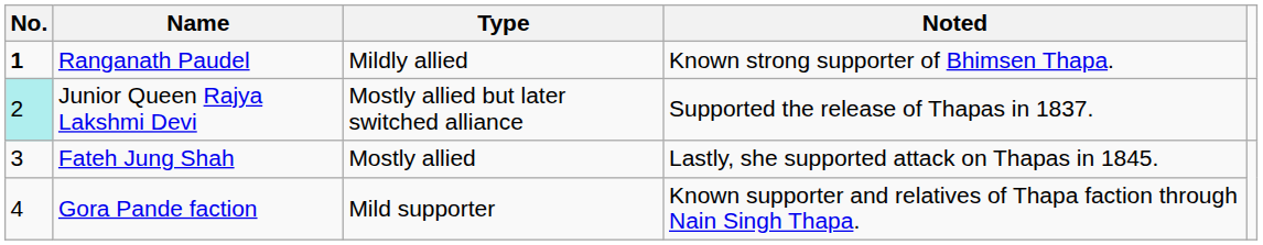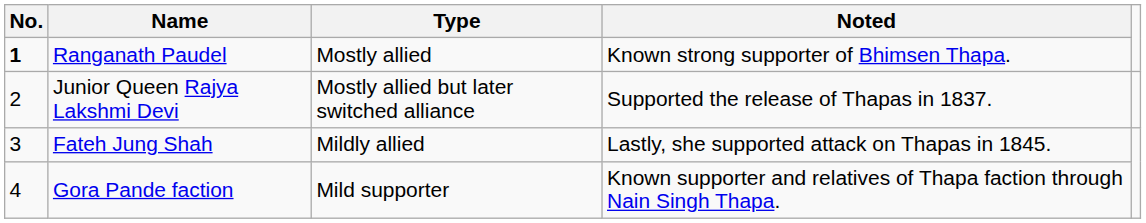 <table class="wikitable sortable">
 <tr>
 <th>No.</th>
 <th>Name</th>
 <th>Type</th>
 <th>Noted</th>
 </tr>
 <tr>
 <td><strong>1</strong></td>
 <td><a href='#'>Ranganath Paudel</a></td>
-<td>Mildly allied</td>
+<td>Mostly allied</td>
 <td>Known strong supporter of <a href='#'>Bhimsen Thapa</a>.</td>
 </tr>
 <tr>
-<td style="background: paleturquoise;">2</td>
+<td>2</td>
 <td>Junior Queen <a href='#'>Rajya Lakshmi Devi</a></td>
 <td>Mostly allied but later switched alliance</td>
 <td>Supported the release of Thapas in 1837.</td>
 <td></td>
 </tr>
 <tr>
 <td>3</td>
 <td><a href='#'>Fateh Jung Shah</a></td>
-<td>Mostly allied</td>
+<td>Mildly allied</td>
 <td>Lastly, she supported attack on Thapas in 1845.</td>
 </tr>
 <tr>
 <td>4</td>
 <td><a href='#'>Gora Pande faction</a></td>
 <td>Mild supporter</td>
 <td>Known supporter and relatives of Thapa faction through <a href='#'>Nain Singh Thapa</a>.</td>
 </tr>
 </table>
